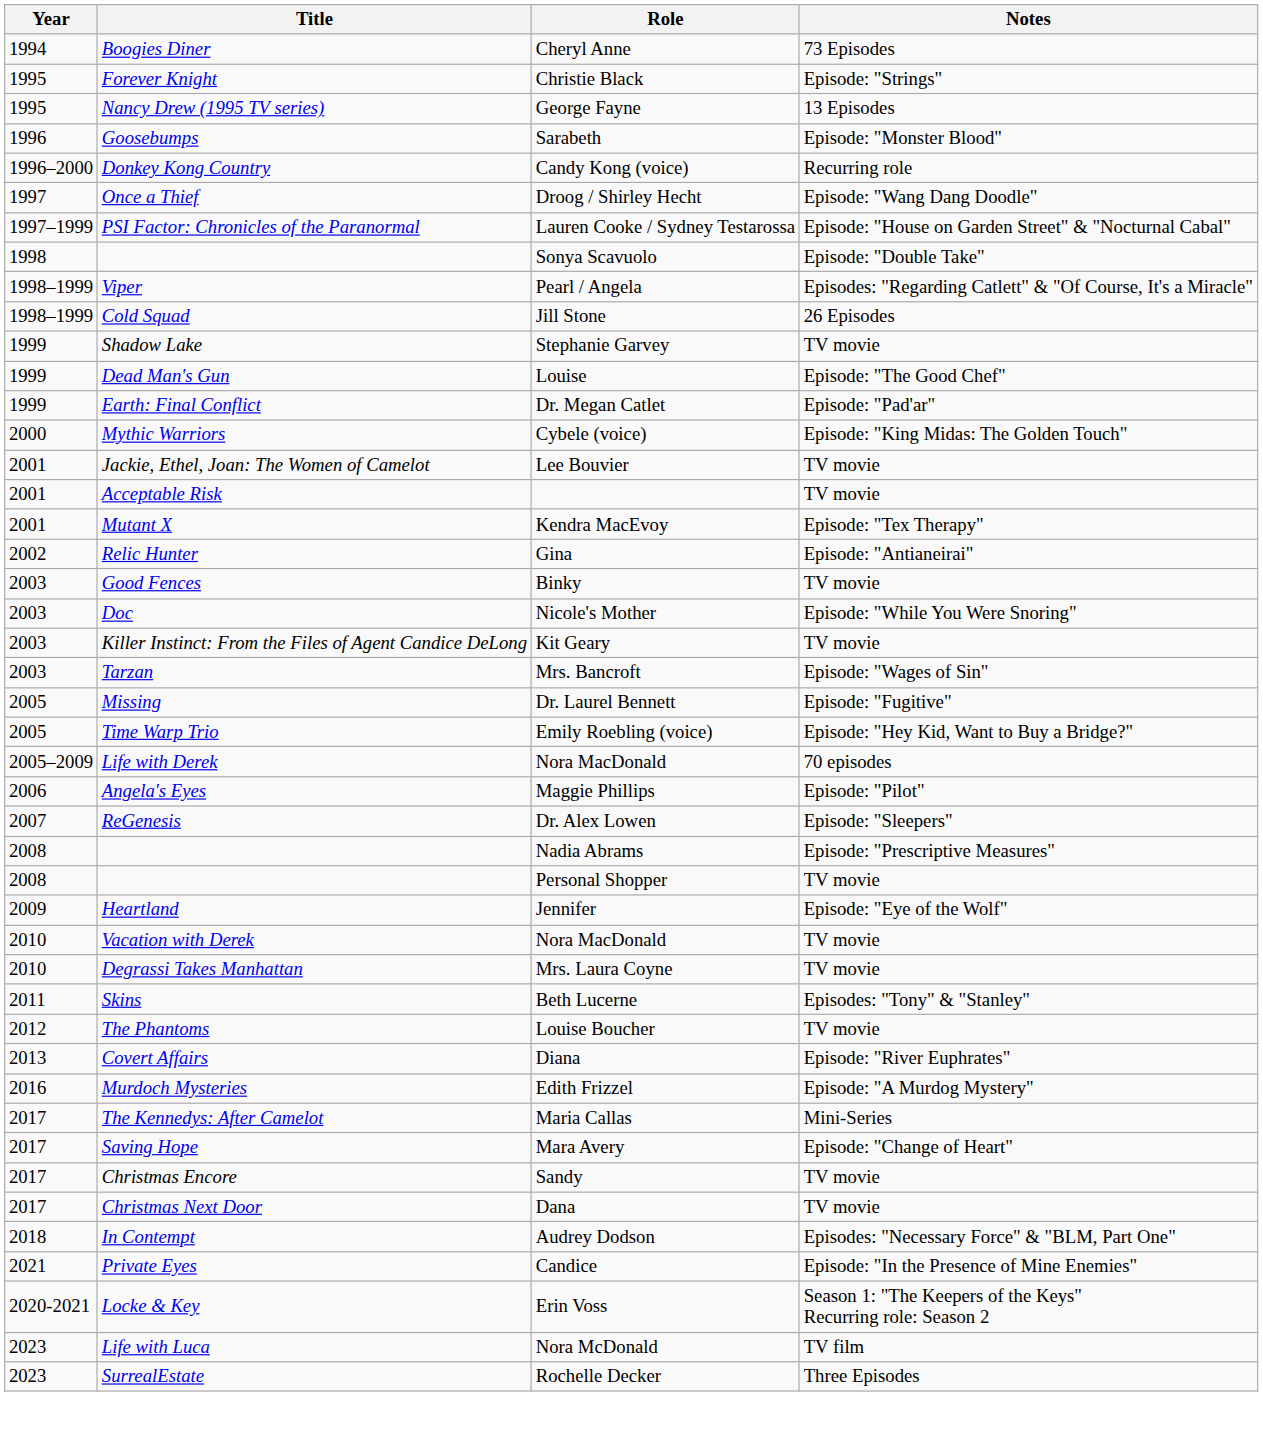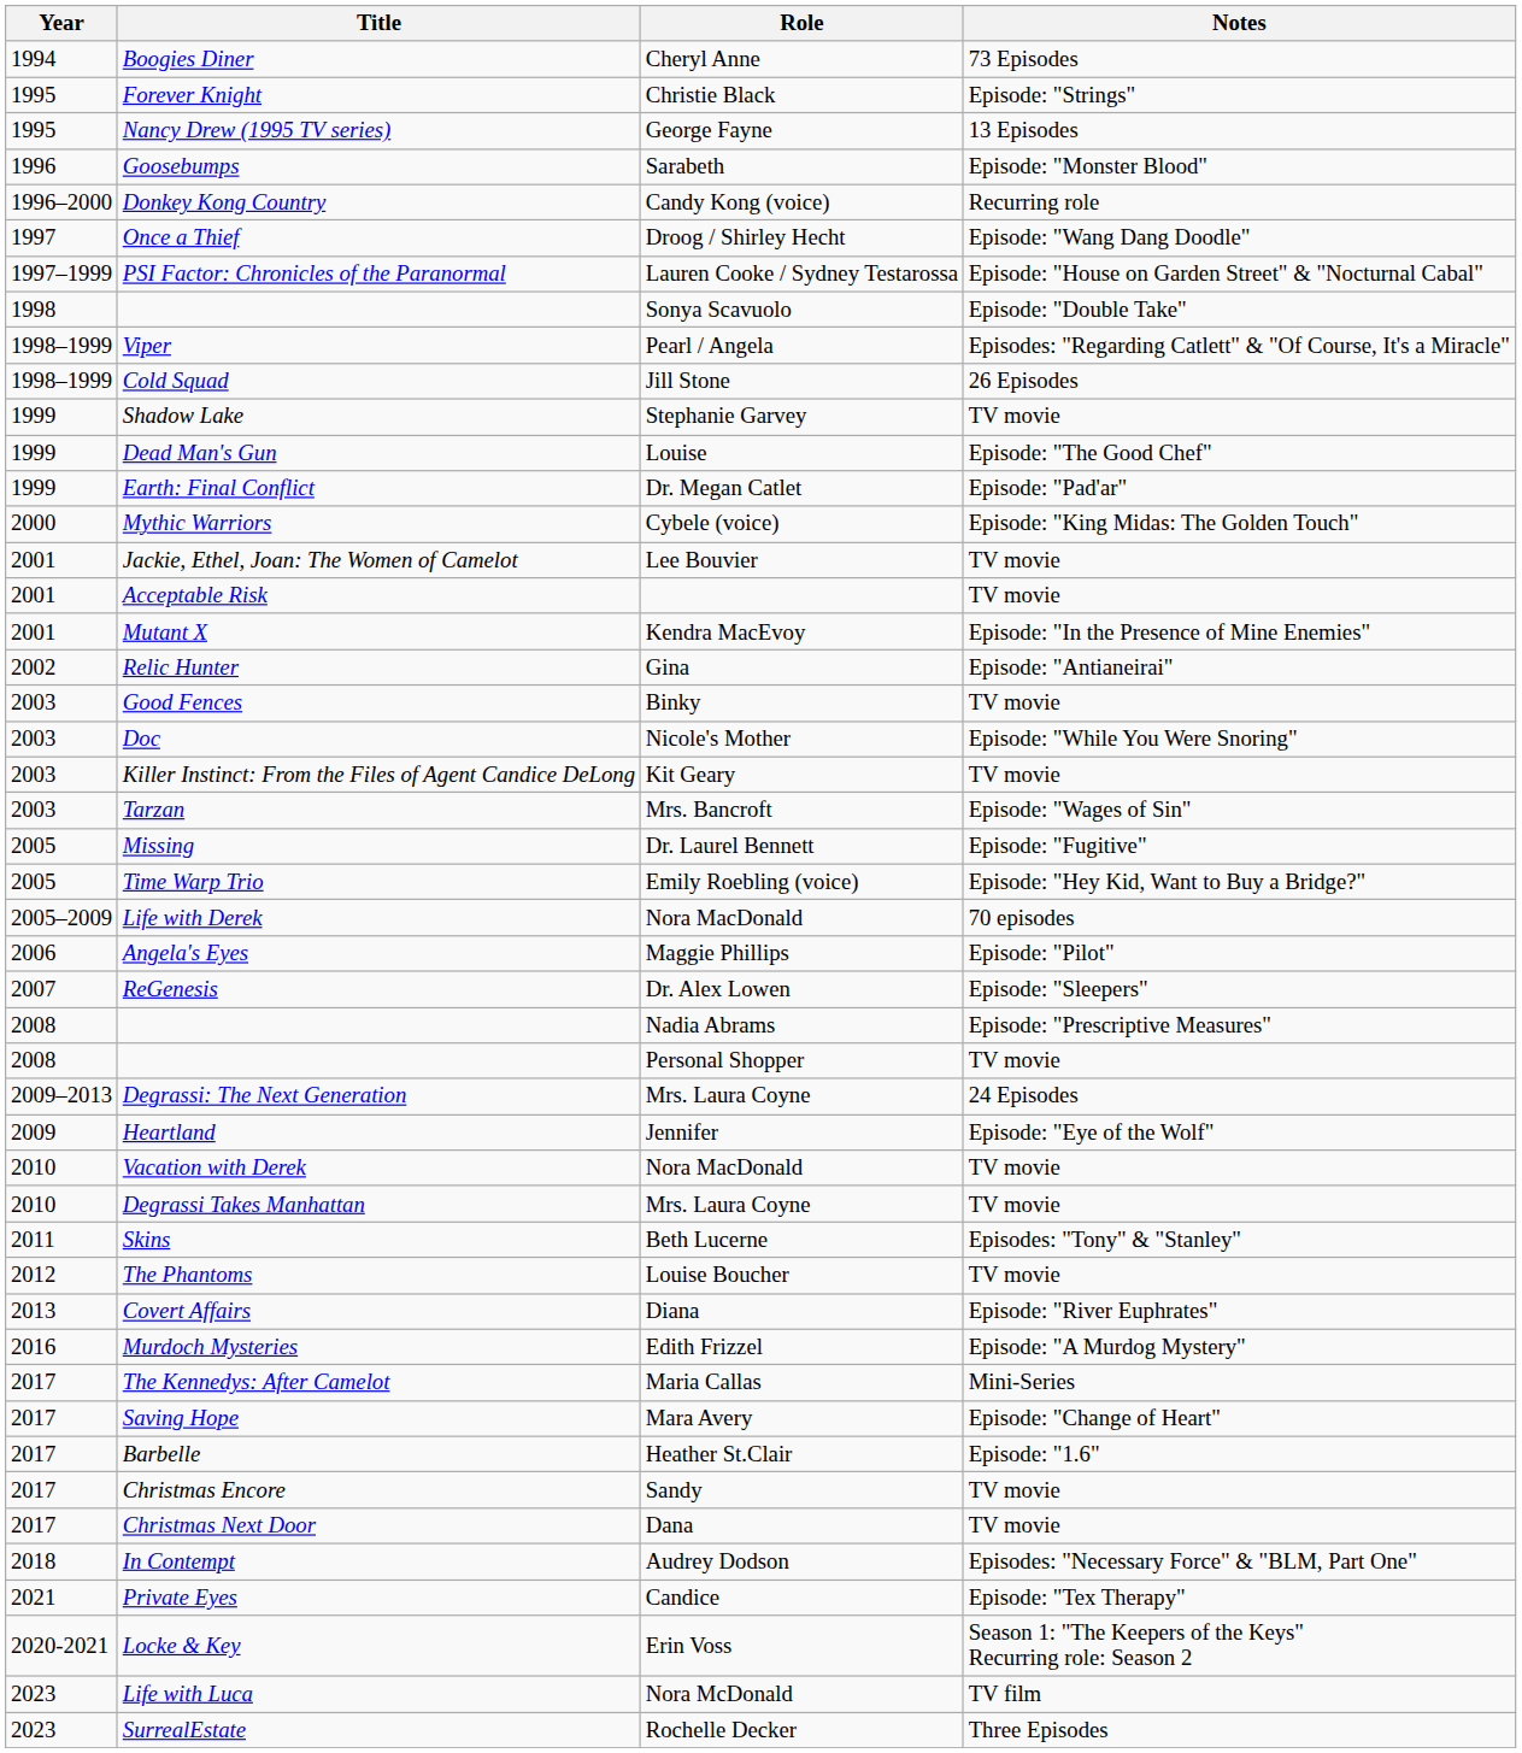 <table class="wikitable sortable">
 <tr>
 <th>Year</th>
 <th>Title</th>
 <th>Role</th>
 <th class="unsortable">Notes</th>
 </tr>
 <tr>
 <td>1994</td>
 <td><em><a href='#'>Boogies Diner</a></em></td>
 <td>Cheryl Anne</td>
 <td>73 Episodes</td>
 </tr>
 <tr>
 <td>1995</td>
 <td><em><a href='#'>Forever Knight</a></em></td>
 <td>Christie Black</td>
 <td>Episode: "Strings"</td>
 </tr>
 <tr>
 <td>1995</td>
 <td><em><a href='#'>Nancy Drew (1995 TV series)</a></em></td>
 <td>George Fayne</td>
 <td>13 Episodes</td>
 </tr>
 <tr>
 <td>1996</td>
 <td><em><a href='#'>Goosebumps</a></em></td>
 <td>Sarabeth</td>
 <td>Episode: "Monster Blood"</td>
 </tr>
 <tr>
 <td>1996–2000</td>
 <td><em><a href='#'>Donkey Kong Country</a></em></td>
 <td>Candy Kong (voice)</td>
 <td>Recurring role</td>
 </tr>
 <tr>
 <td>1997</td>
 <td><em><a href='#'>Once a Thief</a></em></td>
 <td>Droog / Shirley Hecht</td>
 <td>Episode: "Wang Dang Doodle"</td>
 </tr>
 <tr>
 <td>1997–1999</td>
 <td><em><a href='#'>PSI Factor: Chronicles of the Paranormal</a></em></td>
 <td>Lauren Cooke / Sydney Testarossa</td>
 <td>Episode: "House on Garden Street" & "Nocturnal Cabal"</td>
 </tr>
 <tr>
 <td>1998</td>
 <td><em></em></td>
 <td>Sonya Scavuolo</td>
 <td>Episode: "Double Take"</td>
 </tr>
 <tr>
 <td>1998–1999</td>
 <td><em><a href='#'>Viper</a></em></td>
 <td>Pearl / Angela</td>
 <td>Episodes: "Regarding Catlett" & "Of Course, It's a Miracle"</td>
 </tr>
 <tr>
 <td>1998–1999</td>
 <td><em><a href='#'>Cold Squad</a></em></td>
 <td>Jill Stone</td>
 <td>26 Episodes</td>
 </tr>
 <tr>
 <td>1999</td>
 <td><em>Shadow Lake</em></td>
 <td>Stephanie Garvey</td>
 <td>TV movie</td>
 </tr>
 <tr>
 <td>1999</td>
 <td><em><a href='#'>Dead Man's Gun</a></em></td>
 <td>Louise</td>
 <td>Episode: "The Good Chef"</td>
 </tr>
 <tr>
 <td>1999</td>
 <td><em><a href='#'>Earth: Final Conflict</a></em></td>
 <td>Dr. Megan Catlet</td>
 <td>Episode: "Pad'ar"</td>
 </tr>
 <tr>
 <td>2000</td>
 <td><em><a href='#'>Mythic Warriors</a></em></td>
 <td>Cybele (voice)</td>
 <td>Episode: "King Midas: The Golden Touch"</td>
 </tr>
 <tr>
 <td>2001</td>
 <td><em>Jackie, Ethel, Joan: The Women of Camelot</em></td>
 <td>Lee Bouvier</td>
 <td>TV movie</td>
 </tr>
 <tr>
 <td>2001</td>
 <td><em><a href='#'>Acceptable Risk</a></em></td>
 <td></td>
 <td>TV movie</td>
 </tr>
 <tr>
 <td>2001</td>
 <td><em><a href='#'>Mutant X</a></em></td>
 <td>Kendra MacEvoy</td>
-<td>Episode: "Tex Therapy"</td>
+<td>Episode: "In the Presence of Mine Enemies"</td>
 </tr>
 <tr>
 <td>2002</td>
 <td><em><a href='#'>Relic Hunter</a></em></td>
 <td>Gina</td>
 <td>Episode: "Antianeirai"</td>
 </tr>
 <tr>
 <td>2003</td>
 <td><em><a href='#'>Good Fences</a></em></td>
 <td>Binky</td>
 <td>TV movie</td>
 </tr>
 <tr>
 <td>2003</td>
 <td><em><a href='#'>Doc</a></em></td>
 <td>Nicole's Mother</td>
 <td>Episode: "While You Were Snoring"</td>
 </tr>
 <tr>
 <td>2003</td>
 <td><em>Killer Instinct: From the Files of Agent Candice DeLong</em></td>
 <td>Kit Geary</td>
 <td>TV movie</td>
 </tr>
 <tr>
 <td>2003</td>
 <td><em><a href='#'>Tarzan</a></em></td>
 <td>Mrs. Bancroft</td>
 <td>Episode: "Wages of Sin"</td>
 </tr>
 <tr>
 <td>2005</td>
 <td><em><a href='#'>Missing</a></em></td>
 <td>Dr. Laurel Bennett</td>
 <td>Episode: "Fugitive"</td>
 </tr>
 <tr>
 <td>2005</td>
 <td><em><a href='#'>Time Warp Trio</a></em></td>
 <td>Emily Roebling (voice)</td>
 <td>Episode: "Hey Kid, Want to Buy a Bridge?"</td>
 </tr>
 <tr>
 <td>2005–2009</td>
 <td><em><a href='#'>Life with Derek</a></em></td>
 <td>Nora MacDonald</td>
 <td>70 episodes</td>
 </tr>
 <tr>
 <td>2006</td>
 <td><em><a href='#'>Angela's Eyes</a></em></td>
 <td>Maggie Phillips</td>
 <td>Episode: "Pilot"</td>
 </tr>
 <tr>
 <td>2007</td>
 <td><em><a href='#'>ReGenesis</a></em></td>
 <td>Dr. Alex Lowen</td>
 <td>Episode: "Sleepers"</td>
 </tr>
 <tr>
 <td>2008</td>
 <td><em></em></td>
 <td>Nadia Abrams</td>
 <td>Episode: "Prescriptive Measures"</td>
 </tr>
 <tr>
 <td>2008</td>
 <td><em></em></td>
 <td>Personal Shopper</td>
 <td>TV movie</td>
 </tr>
 <tr>
+<td>2009–2013</td>
+<td><em><a href='#'>Degrassi: The Next Generation</a></em></td>
+<td>Mrs. Laura Coyne</td>
+<td>24 Episodes</td>
+</tr>
+<tr>
 <td>2009</td>
 <td><em><a href='#'>Heartland</a></em></td>
 <td>Jennifer</td>
 <td>Episode: "Eye of the Wolf"</td>
 </tr>
 <tr>
 <td>2010</td>
 <td><em><a href='#'>Vacation with Derek</a></em></td>
 <td>Nora MacDonald</td>
 <td>TV movie</td>
 </tr>
 <tr>
 <td>2010</td>
 <td><em><a href='#'>Degrassi Takes Manhattan</a></em></td>
 <td>Mrs. Laura Coyne</td>
 <td>TV movie</td>
 </tr>
 <tr>
 <td>2011</td>
 <td><em><a href='#'>Skins</a></em></td>
 <td>Beth Lucerne</td>
 <td>Episodes: "Tony" & "Stanley"</td>
 </tr>
 <tr>
 <td>2012</td>
 <td data-sort-value="Phantoms, The"><em><a href='#'>The Phantoms</a></em></td>
 <td>Louise Boucher</td>
 <td>TV movie</td>
 </tr>
 <tr>
 <td>2013</td>
 <td><em><a href='#'>Covert Affairs</a></em></td>
 <td>Diana</td>
 <td>Episode: "River Euphrates"</td>
 </tr>
 <tr>
 <td>2016</td>
 <td><em><a href='#'>Murdoch Mysteries</a></em></td>
 <td>Edith Frizzel</td>
 <td>Episode: "A Murdog Mystery"</td>
 </tr>
 <tr>
 <td>2017</td>
 <td data-sort-value="Kennedys: After Camelot, The"><em><a href='#'>The Kennedys: After Camelot</a></em></td>
 <td>Maria Callas</td>
 <td>Mini-Series</td>
 </tr>
 <tr>
 <td>2017</td>
 <td><em><a href='#'>Saving Hope</a></em></td>
 <td>Mara Avery</td>
 <td>Episode: "Change of Heart"</td>
 </tr>
 <tr>
 <td>2017</td>
+<td><em>Barbelle</em></td>
+<td>Heather St.Clair</td>
+<td>Episode: "1.6"</td>
+</tr>
+<tr>
+<td>2017</td>
 <td><em>Christmas Encore</em></td>
 <td>Sandy</td>
 <td>TV movie</td>
 </tr>
 <tr>
 <td>2017</td>
 <td><em><a href='#'>Christmas Next Door</a></em></td>
 <td>Dana</td>
 <td>TV movie</td>
 </tr>
 <tr>
 <td>2018</td>
 <td><em><a href='#'>In Contempt</a></em></td>
 <td>Audrey Dodson</td>
 <td>Episodes: "Necessary Force" & "BLM, Part One"</td>
 </tr>
 <tr>
 <td>2021</td>
 <td><em><a href='#'>Private Eyes</a></em></td>
 <td>Candice</td>
-<td>Episode: "In the Presence of Mine Enemies"</td>
+<td>Episode: "Tex Therapy"</td>
 </tr>
 <tr>
 <td>2020-2021</td>
 <td><em><a href='#'>Locke & Key</a></em></td>
 <td>Erin Voss</td>
 <td>Season 1: "The Keepers of the Keys" <br> Recurring role: Season 2</td>
 </tr>
 <tr>
 <td>2023</td>
 <td><em><a href='#'>Life with Luca</a></em></td>
 <td>Nora McDonald</td>
 <td>TV film</td>
 </tr>
 <tr>
 <td>2023</td>
 <td><em><a href='#'>SurrealEstate</a></em></td>
 <td>Rochelle Decker</td>
 <td>Three Episodes</td>
 </tr>
 </table>
